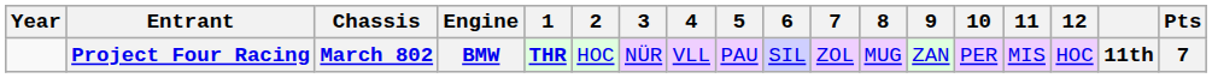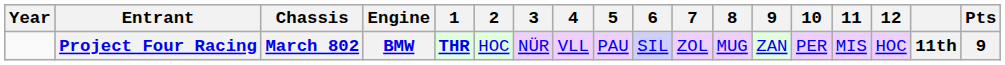 <table class="wikitable" style="text-align:center; font-size:85%">
 <tr>
 <th>Year</th>
 <th>Entrant</th>
 <th>Chassis</th>
 <th>Engine</th>
 <th>1</th>
 <th>2</th>
 <th>3</th>
 <th>4</th>
 <th>5</th>
 <th>6</th>
 <th>7</th>
 <th>8</th>
 <th>9</th>
 <th>10</th>
 <th>11</th>
 <th>12</th>
 <th></th>
 <th>Pts</th>
 </tr>
 <tr>
 <td></td>
 <th nowrap><a href='#'>Project Four Racing</a></th>
 <th nowrap><a href='#'>March 802</a></th>
 <th><a href='#'>BMW</a></th>
 <td style="background:#DFFFDF;"><strong><a href='#'>THR</a><br></strong></td>
 <td style="background:#DFFFDF;"><a href='#'>HOC</a><br></td>
 <td style="background:#EFCFFF;"><a href='#'>NÜR</a><br></td>
 <td style="background:#EFCFFF;"><a href='#'>VLL</a><br></td>
 <td style="background:#EFCFFF;"><a href='#'>PAU</a><br></td>
 <td style="background:#CFCFFF;"><a href='#'>SIL</a><br></td>
 <td style="background:#EFCFFF;"><a href='#'>ZOL</a><br></td>
 <td style="background:#EFCFFF;"><a href='#'>MUG</a><br></td>
 <td style="background:#DFFFDF;"><a href='#'>ZAN</a><br></td>
 <td style="background:#EFCFFF;"><a href='#'>PER</a><br></td>
 <td style="background:#EFCFFF;"><a href='#'>MIS</a><br></td>
 <td style="background:#EFCFFF;"><a href='#'>HOC</a><br></td>
 <th>11th</th>
-<th>7</th>
+<th>9</th>
 </tr>
 </table>
